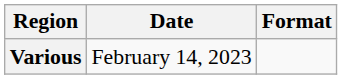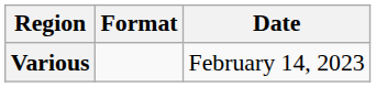 <table class="wikitable plainrowheaders unsortable">
 <tr>
 <th scope="col">Region</th>
+<th scope="col">Format</th>
 <th scope="col">Date</th>
-<th scope="col">Format</th>
 </tr>
 <tr>
 <th scope="row">Various</th>
+<td></td>
 <td>February 14, 2023</td>
-<td></td>
 </tr>
 </table>
